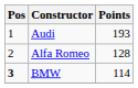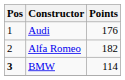 <table class="wikitable"   style="font-size:   85%;">
 <tr>
 <th>Pos</th>
 <th>Constructor</th>
 <th>Points</th>
 </tr>
 <tr>
 <td>1</td>
 <td> <a href='#'>Audi</a></td>
-<td align="right">193</td>
+<td align="right">176</td>
 </tr>
 <tr>
 <td>2</td>
 <td> <a href='#'>Alfa Romeo</a></td>
-<td align="right">128</td>
+<td align="right">182</td>
 </tr>
 <tr>
 <td><strong>3</strong></td>
 <td> <a href='#'>BMW</a></td>
 <td align="right">114</td>
 </tr>
 <tr>
 </tr>
 </table>
